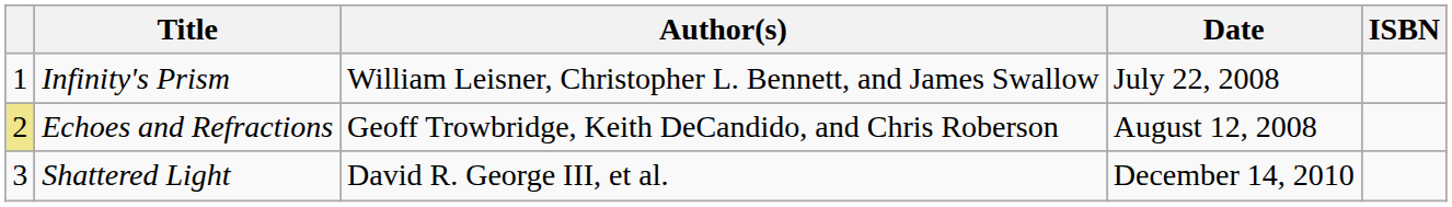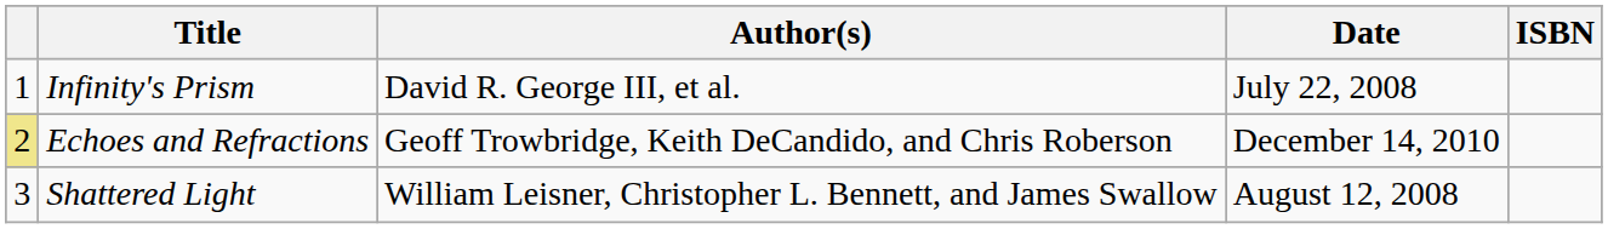 <table class="wikitable">
 <tr>
 <th></th>
 <th>Title</th>
 <th>Author(s)</th>
 <th>Date</th>
 <th>ISBN</th>
 </tr>
 <tr>
 <td>1</td>
 <td><em>Infinity's Prism</em></td>
-<td>William Leisner, Christopher L. Bennett, and James Swallow</td>
+<td>David R. George III, et al.</td>
 <td>July 22, 2008</td>
 <td></td>
 </tr>
 <tr>
 <td style="background: khaki;">2</td>
 <td><em>Echoes and Refractions</em></td>
 <td>Geoff Trowbridge, Keith DeCandido, and Chris Roberson</td>
-<td>August 12, 2008</td>
+<td>December 14, 2010</td>
 <td></td>
 </tr>
 <tr>
 <td>3</td>
 <td><em>Shattered Light</em></td>
-<td>David R. George III, et al.</td>
-<td>December 14, 2010</td>
+<td>William Leisner, Christopher L. Bennett, and James Swallow</td>
+<td>August 12, 2008</td>
 <td></td>
 </tr>
 </table>
